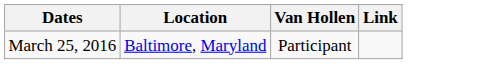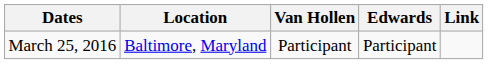 <table class="wikitable" style="text-align:center">
 <tr>
 <th>Dates</th>
 <th>Location</th>
 <th>Van Hollen</th>
+<th>Edwards</th>
 <th>Link</th>
 </tr>
 <tr>
 <td>March 25, 2016</td>
 <td><a href='#'>Baltimore</a>, <a href='#'>Maryland</a></td>
 <td>Participant</td>
+<td>Participant</td>
 <td align=left></td>
 </tr>
 </table>
